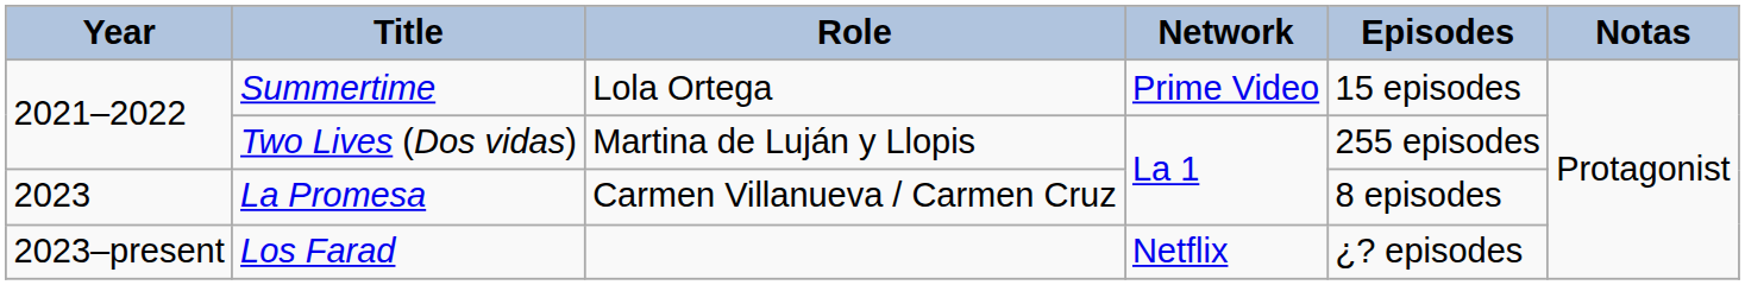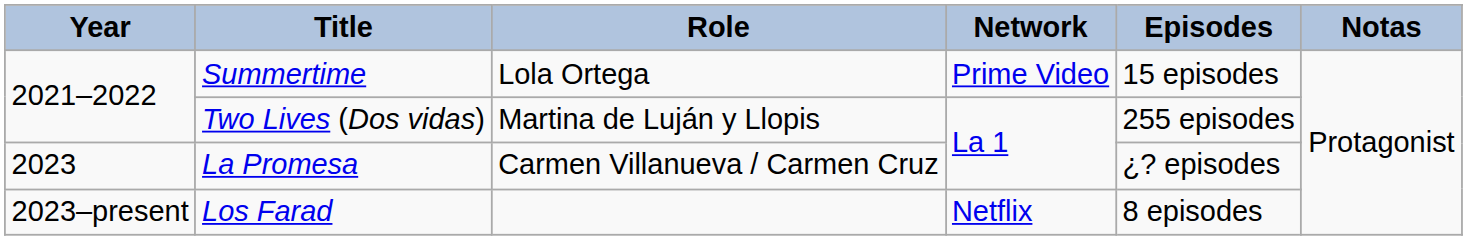 <table class="wikitable">
 <tr>
 <th style="background:#B0C4DE;">Year</th>
 <th style="background:#B0C4DE;">Title</th>
 <th style="background:#B0C4DE;">Role</th>
 <th style="background:#B0C4DE;">Network</th>
 <th style="background:#B0C4DE;">Episodes</th>
 <th style="background:#B0C4DE;">Notas</th>
 </tr>
 <tr>
 <td rowspan="2">2021–2022</td>
 <td><em><a href='#'>Summertime</a></em></td>
 <td>Lola Ortega</td>
 <td><a href='#'>Prime Video</a></td>
 <td>15 episodes</td>
 <td rowspan="4">Protagonist</td>
 </tr>
 <tr>
 <td><em><a href='#'>Two Lives</a></em> (<em>Dos vidas</em>)</td>
 <td>Martina de Luján y Llopis</td>
 <td rowspan="2"><a href='#'>La 1</a></td>
 <td>255 episodes</td>
 </tr>
 <tr>
 <td>2023</td>
 <td><em><a href='#'>La Promesa</a></em></td>
 <td>Carmen Villanueva / Carmen Cruz</td>
-<td>8 episodes</td>
+<td>¿? episodes</td>
 </tr>
 <tr>
 <td>2023–present</td>
 <td><em><a href='#'>Los Farad</a></em></td>
 <td></td>
 <td><a href='#'>Netflix</a></td>
-<td>¿? episodes</td>
+<td>8 episodes</td>
 </tr>
 </table>
